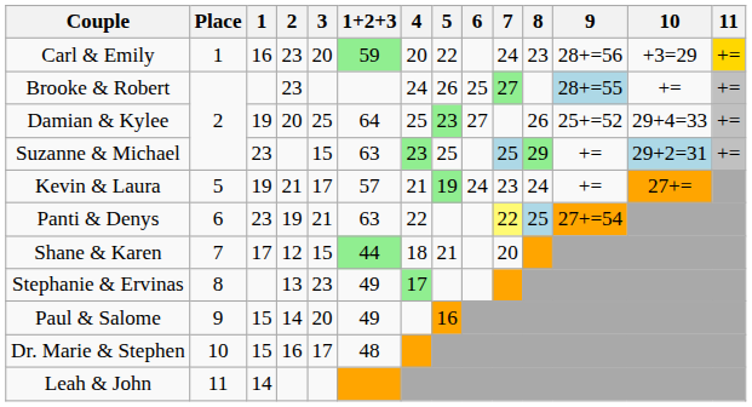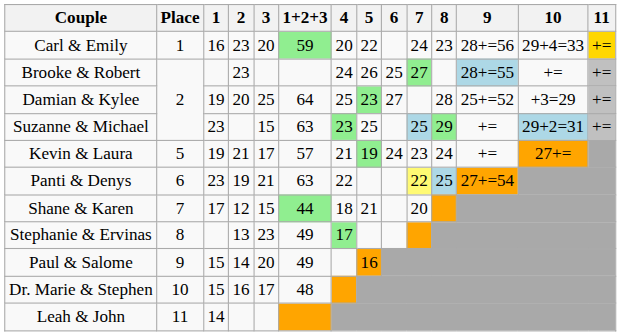 <table class="wikitable sortable" style="margin: auto; text-align: center;">
 <tr>
 <th>Couple</th>
 <th>Place</th>
 <th>1</th>
 <th>2</th>
 <th>3</th>
 <th>1+2+3</th>
 <th>4</th>
 <th>5</th>
 <th>6</th>
 <th>7</th>
 <th>8</th>
 <th>9</th>
 <th>10</th>
 <th>11</th>
 </tr>
 <tr>
 <td>Carl & Emily</td>
 <td>1</td>
 <td>16</td>
 <td>23</td>
 <td>20</td>
 <td bgcolor=lightgreen>59</td>
 <td>20</td>
 <td>22</td>
 <td></td>
 <td>24</td>
 <td>23</td>
 <td>28+=56</td>
-<td>+3=29</td>
+<td>29+4=33</td>
 <td style="background:gold;">+=</td>
 </tr>
 <tr>
 <td>Brooke & Robert</td>
 <td rowspan="3">2</td>
 <td></td>
 <td>23</td>
 <td></td>
 <td></td>
 <td>24</td>
 <td>26</td>
 <td>25</td>
 <td bgcolor="lightgreen">27</td>
 <td></td>
 <td bgcolor="lightblue">28+=55</td>
 <td>+=</td>
 <td style="background:silver;">+=</td>
 </tr>
 <tr>
 <td>Damian & Kylee</td>
 <td>19</td>
 <td>20</td>
 <td>25</td>
 <td>64</td>
 <td>25</td>
 <td bgcolor="lightgreen">23</td>
 <td>27</td>
 <td></td>
-<td>26</td>
+<td>28</td>
 <td>25+=52</td>
-<td>29+4=33</td>
+<td>+3=29</td>
 <td style="background:silver;">+=</td>
 </tr>
 <tr>
 <td>Suzanne & Michael</td>
 <td>23</td>
 <td></td>
 <td>15</td>
 <td>63</td>
 <td bgcolor=lightgreen>23</td>
 <td>25</td>
 <td></td>
 <td bgcolor=lightblue>25</td>
 <td bgcolor=lightgreen>29</td>
 <td>+=</td>
 <td bgcolor=lightblue>29+2=31</td>
 <td style="background:silver;">+=</td>
 </tr>
 <tr>
 <td>Kevin & Laura</td>
 <td>5</td>
 <td>19</td>
 <td>21</td>
 <td>17</td>
 <td>57</td>
 <td>21</td>
 <td bgcolor=lightgreen>19</td>
 <td>24</td>
 <td>23</td>
 <td>24</td>
 <td>+=</td>
 <td bgcolor=orange>27+=</td>
 <td bgcolor="darkgrey"></td>
 </tr>
 <tr>
 <td>Panti & Denys</td>
 <td>6</td>
 <td>23</td>
 <td>19</td>
 <td>21</td>
 <td>63</td>
 <td>22</td>
 <td></td>
 <td></td>
 <td bgcolor=#fffa73>22</td>
 <td bgcolor=lightblue>25</td>
 <td bgcolor=orange>27+=54</td>
 <td colspan="2" bgcolor="darkgrey"></td>
 </tr>
 <tr>
 <td>Shane & Karen</td>
 <td>7</td>
 <td>17</td>
 <td>12</td>
 <td>15</td>
 <td bgcolor=lightgreen>44</td>
 <td>18</td>
 <td>21</td>
 <td></td>
 <td>20</td>
 <td bgcolor=orange></td>
 <td colspan="3" bgcolor="darkgrey"></td>
 </tr>
 <tr>
 <td>Stephanie & Ervinas</td>
 <td>8</td>
 <td></td>
 <td>13</td>
 <td>23</td>
 <td>49</td>
 <td bgcolor=lightgreen>17</td>
 <td></td>
 <td></td>
 <td bgcolor=orange></td>
 <td colspan="4" bgcolor="darkgrey"></td>
 </tr>
 <tr>
 <td>Paul & Salome</td>
 <td>9</td>
 <td>15</td>
 <td>14</td>
 <td>20</td>
 <td>49</td>
 <td></td>
 <td bgcolor=orange>16</td>
 <td colspan="6" bgcolor="darkgrey"></td>
 </tr>
 <tr>
 <td>Dr. Marie & Stephen</td>
 <td>10</td>
 <td>15</td>
 <td>16</td>
 <td>17</td>
 <td>48</td>
 <td bgcolor=orange></td>
 <td colspan="7" bgcolor="darkgrey"></td>
 </tr>
 <tr>
 <td>Leah & John</td>
 <td>11</td>
 <td>14</td>
 <td></td>
 <td></td>
 <td bgcolor=orange></td>
 <td colspan="8" bgcolor="darkgrey"></td>
 </tr>
 </table>
